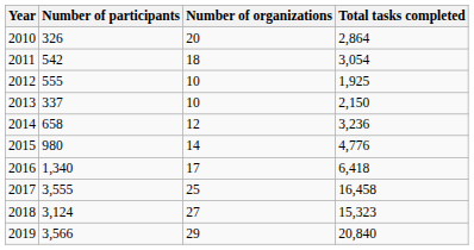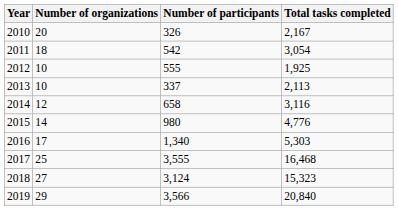 <table class="wikitable sortable">
 <tr>
 <th>Year</th>
+<th>Number of organizations</th>
 <th>Number of participants</th>
-<th>Number of organizations</th>
 <th>Total tasks completed</th>
 </tr>
 <tr>
 <td>2010</td>
+<td>20</td>
 <td>326</td>
-<td>20</td>
-<td>2,864</td>
+<td>2,167</td>
 </tr>
 <tr>
 <td>2011</td>
+<td>18</td>
 <td>542</td>
-<td>18</td>
 <td>3,054</td>
 </tr>
 <tr>
 <td>2012</td>
+<td>10</td>
 <td>555</td>
-<td>10</td>
 <td>1,925</td>
 </tr>
 <tr>
 <td>2013</td>
+<td>10</td>
 <td>337</td>
-<td>10</td>
-<td>2,150</td>
+<td>2,113</td>
 </tr>
 <tr>
 <td>2014</td>
+<td>12</td>
 <td>658</td>
-<td>12</td>
-<td>3,236</td>
+<td>3,116</td>
 </tr>
 <tr>
 <td>2015</td>
+<td>14</td>
 <td>980</td>
-<td>14</td>
 <td>4,776</td>
 </tr>
 <tr>
 <td>2016</td>
+<td>17</td>
 <td>1,340</td>
-<td>17</td>
-<td>6,418</td>
+<td>5,303</td>
 </tr>
 <tr>
 <td>2017</td>
+<td>25</td>
 <td>3,555</td>
-<td>25</td>
-<td>16,458</td>
+<td>16,468</td>
 </tr>
 <tr>
 <td>2018</td>
+<td>27</td>
 <td>3,124</td>
-<td>27</td>
 <td>15,323</td>
 </tr>
 <tr>
 <td>2019</td>
+<td>29</td>
 <td>3,566</td>
-<td>29</td>
 <td>20,840</td>
 </tr>
 </table>
